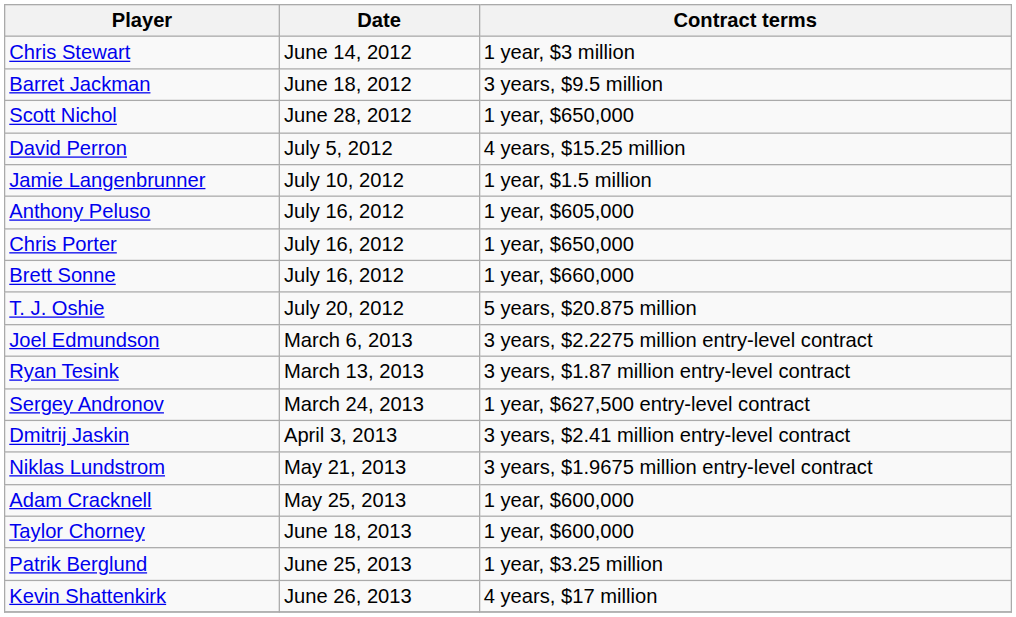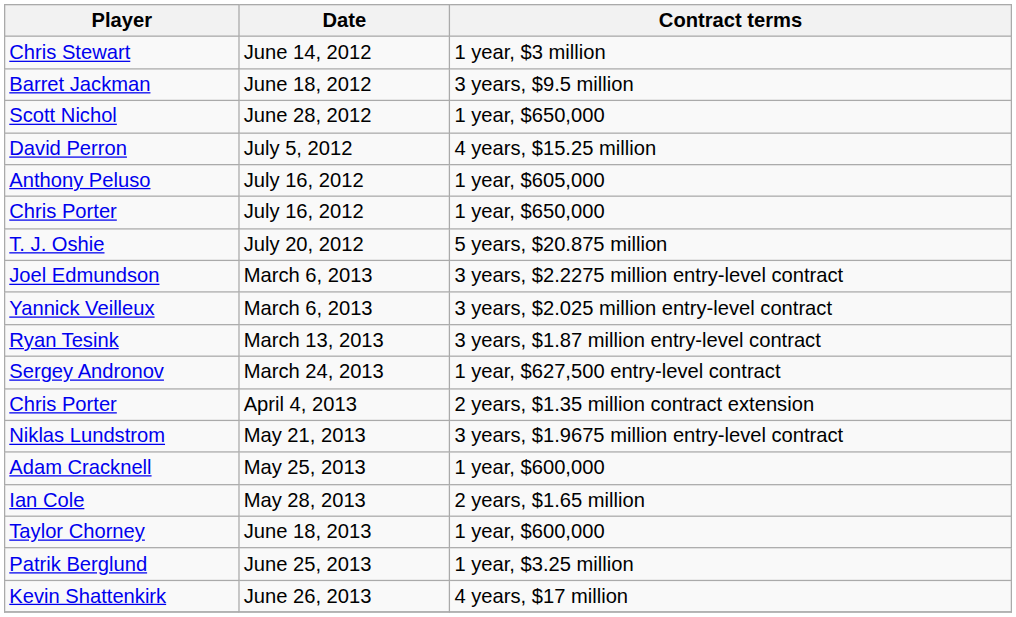 <table class="wikitable" style="border-collapse: collapse; width: 50em; padding: 3;">
 <tr align="center" bgcolor="#dddddd">
 <th>Player</th>
 <th>Date</th>
 <th>Contract terms</th>
 </tr>
 <tr>
 <td><a href='#'>Chris Stewart</a></td>
 <td>June 14, 2012</td>
 <td>1 year, $3 million</td>
 </tr>
 <tr>
 <td><a href='#'>Barret Jackman</a></td>
 <td>June 18, 2012</td>
 <td>3 years, $9.5 million</td>
 </tr>
 <tr>
 <td><a href='#'>Scott Nichol</a></td>
 <td>June 28, 2012</td>
 <td>1 year, $650,000</td>
 </tr>
 <tr>
 <td><a href='#'>David Perron</a></td>
 <td>July 5, 2012</td>
 <td>4 years, $15.25 million</td>
 </tr>
 <tr>
-<td><a href='#'>Jamie Langenbrunner</a></td>
-<td>July 10, 2012</td>
-<td>1 year, $1.5 million</td>
-</tr>
-<tr>
 <td><a href='#'>Anthony Peluso</a></td>
 <td>July 16, 2012</td>
 <td>1 year, $605,000</td>
 </tr>
 <tr>
 <td><a href='#'>Chris Porter</a></td>
 <td>July 16, 2012</td>
 <td>1 year, $650,000</td>
-</tr>
-<tr>
-<td><a href='#'>Brett Sonne</a></td>
-<td>July 16, 2012</td>
-<td>1 year, $660,000</td>
 </tr>
 <tr>
 <td><a href='#'>T. J. Oshie</a></td>
 <td>July 20, 2012</td>
 <td>5 years, $20.875 million</td>
 </tr>
 <tr>
 <td><a href='#'>Joel Edmundson</a></td>
 <td>March 6, 2013</td>
 <td>3 years, $2.2275 million entry-level contract</td>
 </tr>
 <tr>
+<td><a href='#'>Yannick Veilleux</a></td>
+<td>March 6, 2013</td>
+<td>3 years, $2.025 million entry-level contract</td>
+</tr>
+<tr>
 <td><a href='#'>Ryan Tesink</a></td>
 <td>March 13, 2013</td>
 <td>3 years, $1.87 million entry-level contract</td>
 </tr>
 <tr>
 <td><a href='#'>Sergey Andronov</a></td>
 <td>March 24, 2013</td>
 <td>1 year, $627,500 entry-level contract</td>
 </tr>
 <tr>
-<td><a href='#'>Dmitrij Jaskin</a></td>
-<td>April 3, 2013</td>
-<td>3 years, $2.41 million entry-level contract</td>
+<td><a href='#'>Chris Porter</a></td>
+<td>April 4, 2013</td>
+<td>2 years, $1.35 million contract extension</td>
 </tr>
 <tr>
 <td><a href='#'>Niklas Lundstrom</a></td>
 <td>May 21, 2013</td>
 <td>3 years, $1.9675 million entry-level contract</td>
 </tr>
 <tr>
 <td><a href='#'>Adam Cracknell</a></td>
 <td>May 25, 2013</td>
 <td>1 year, $600,000</td>
+</tr>
+<tr>
+<td><a href='#'>Ian Cole</a></td>
+<td>May 28, 2013</td>
+<td>2 years, $1.65 million</td>
 </tr>
 <tr>
 <td><a href='#'>Taylor Chorney</a></td>
 <td>June 18, 2013</td>
 <td>1 year, $600,000</td>
 </tr>
 <tr>
 <td><a href='#'>Patrik Berglund</a></td>
 <td>June 25, 2013</td>
 <td>1 year, $3.25 million</td>
 </tr>
 <tr>
 <td><a href='#'>Kevin Shattenkirk</a></td>
 <td>June 26, 2013</td>
 <td>4 years, $17 million</td>
 </tr>
 <tr>
 </tr>
 </table>
